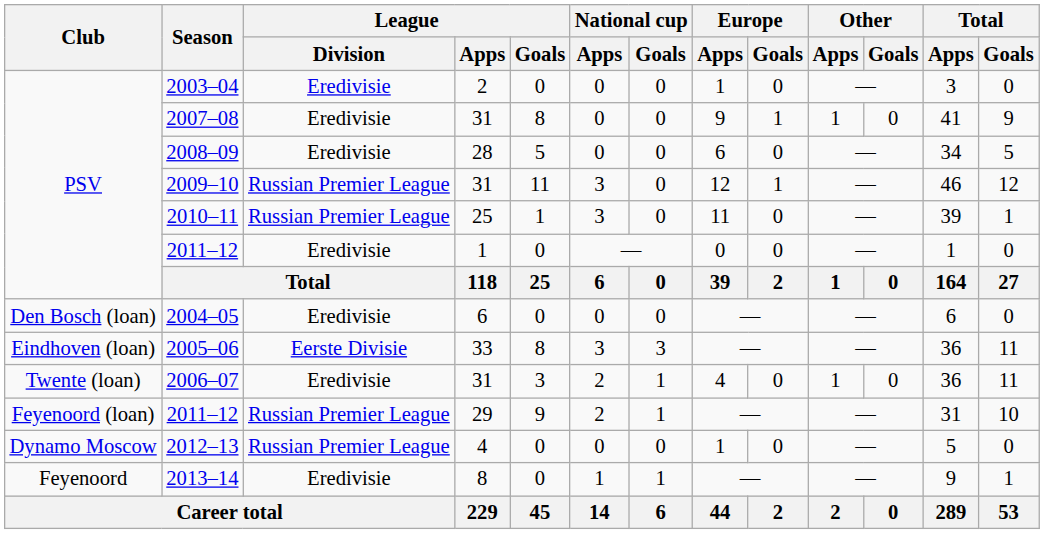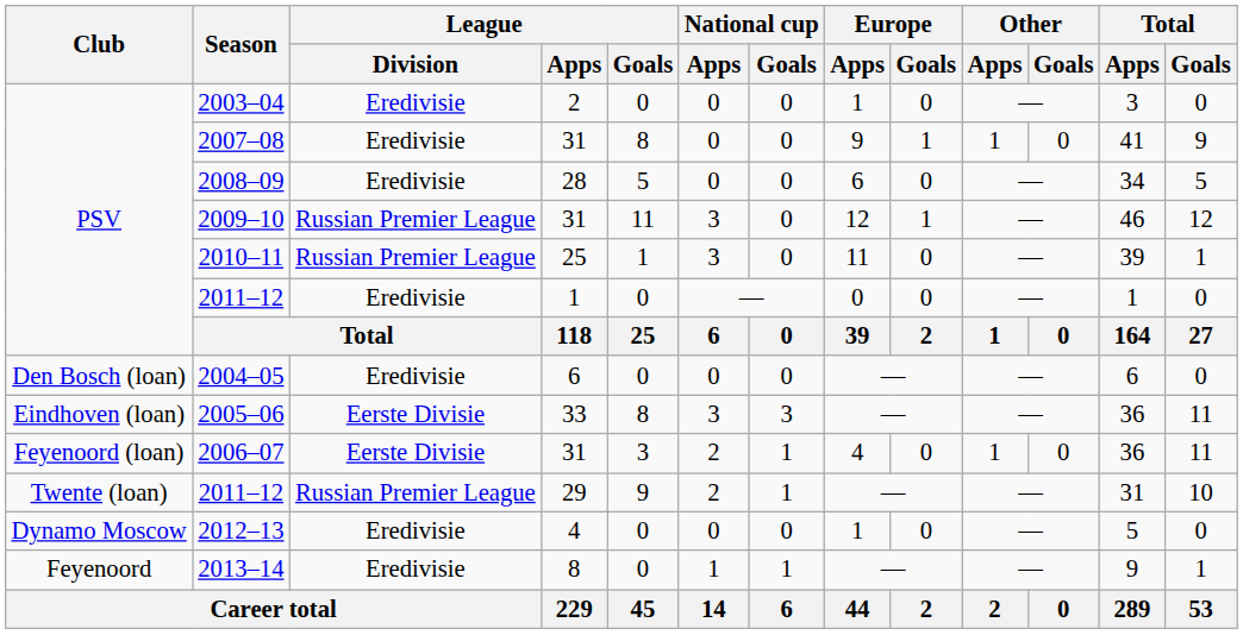 <table class="wikitable" style="text-align:center">
 <tr>
 <th rowspan="2">Club</th>
 <th rowspan="2">Season</th>
 <th colspan="3">League</th>
 <th colspan="2">National cup</th>
 <th colspan="2">Europe</th>
 <th colspan="2">Other</th>
 <th colspan="2">Total</th>
 </tr>
 <tr>
 <th>Division</th>
 <th>Apps</th>
 <th>Goals</th>
 <th>Apps</th>
 <th>Goals</th>
 <th>Apps</th>
 <th>Goals</th>
 <th>Apps</th>
 <th>Goals</th>
 <th>Apps</th>
 <th>Goals</th>
 </tr>
 <tr>
 <td rowspan="7"><a href='#'>PSV</a></td>
 <td><a href='#'>2003–04</a></td>
 <td><a href='#'>Eredivisie</a></td>
 <td>2</td>
 <td>0</td>
 <td>0</td>
 <td>0</td>
 <td>1</td>
 <td>0</td>
 <td colspan="2">—</td>
 <td>3</td>
 <td>0</td>
 </tr>
 <tr>
 <td><a href='#'>2007–08</a></td>
 <td>Eredivisie</td>
 <td>31</td>
 <td>8</td>
 <td>0</td>
 <td>0</td>
 <td>9</td>
 <td>1</td>
 <td>1</td>
 <td>0</td>
 <td>41</td>
 <td>9</td>
 </tr>
 <tr>
 <td><a href='#'>2008–09</a></td>
 <td>Eredivisie</td>
 <td>28</td>
 <td>5</td>
 <td>0</td>
 <td>0</td>
 <td>6</td>
 <td>0</td>
 <td colspan="2">—</td>
 <td>34</td>
 <td>5</td>
 </tr>
 <tr>
 <td><a href='#'>2009–10</a></td>
 <td><a href='#'>Russian Premier League</a></td>
 <td>31</td>
 <td>11</td>
 <td>3</td>
 <td>0</td>
 <td>12</td>
 <td>1</td>
 <td colspan="2">—</td>
 <td>46</td>
 <td>12</td>
 </tr>
 <tr>
 <td><a href='#'>2010–11</a></td>
 <td><a href='#'>Russian Premier League</a></td>
 <td>25</td>
 <td>1</td>
 <td>3</td>
 <td>0</td>
 <td>11</td>
 <td>0</td>
 <td colspan="2">—</td>
 <td>39</td>
 <td>1</td>
 </tr>
 <tr>
 <td><a href='#'>2011–12</a></td>
 <td>Eredivisie</td>
 <td>1</td>
 <td>0</td>
 <td colspan="2">—</td>
 <td>0</td>
 <td>0</td>
 <td colspan="2">—</td>
 <td>1</td>
 <td>0</td>
 </tr>
 <tr>
 <th colspan="2">Total</th>
 <th>118</th>
 <th>25</th>
 <th>6</th>
 <th>0</th>
 <th>39</th>
 <th>2</th>
 <th>1</th>
 <th>0</th>
 <th>164</th>
 <th>27</th>
 </tr>
 <tr>
 <td><a href='#'>Den Bosch</a> (loan)</td>
 <td><a href='#'>2004–05</a></td>
 <td>Eredivisie</td>
 <td>6</td>
 <td>0</td>
 <td>0</td>
 <td>0</td>
 <td colspan="2">—</td>
 <td colspan="2">—</td>
 <td>6</td>
 <td>0</td>
 </tr>
 <tr>
 <td><a href='#'>Eindhoven</a> (loan)</td>
 <td><a href='#'>2005–06</a></td>
 <td><a href='#'>Eerste Divisie</a></td>
 <td>33</td>
 <td>8</td>
 <td>3</td>
 <td>3</td>
 <td colspan="2">—</td>
 <td colspan="2">—</td>
 <td>36</td>
 <td>11</td>
 </tr>
 <tr>
-<td><a href='#'>Twente</a> (loan)</td>
+<td><a href='#'>Feyenoord</a> (loan)</td>
 <td><a href='#'>2006–07</a></td>
-<td>Eredivisie</td>
+<td><a href='#'>Eerste Divisie</a></td>
 <td>31</td>
 <td>3</td>
 <td>2</td>
 <td>1</td>
 <td>4</td>
 <td>0</td>
 <td>1</td>
 <td>0</td>
 <td>36</td>
 <td>11</td>
 </tr>
 <tr>
-<td><a href='#'>Feyenoord</a> (loan)</td>
+<td><a href='#'>Twente</a> (loan)</td>
 <td><a href='#'>2011–12</a></td>
 <td><a href='#'>Russian Premier League</a></td>
 <td>29</td>
 <td>9</td>
 <td>2</td>
 <td>1</td>
 <td colspan="2">—</td>
 <td colspan="2">—</td>
 <td>31</td>
 <td>10</td>
 </tr>
 <tr>
 <td><a href='#'>Dynamo Moscow</a></td>
 <td><a href='#'>2012–13</a></td>
-<td><a href='#'>Russian Premier League</a></td>
+<td>Eredivisie</td>
 <td>4</td>
 <td>0</td>
 <td>0</td>
 <td>0</td>
 <td>1</td>
 <td>0</td>
 <td colspan="2">—</td>
 <td>5</td>
 <td>0</td>
 </tr>
 <tr>
 <td>Feyenoord</td>
 <td><a href='#'>2013–14</a></td>
 <td>Eredivisie</td>
 <td>8</td>
 <td>0</td>
 <td>1</td>
 <td>1</td>
 <td colspan="2">—</td>
 <td colspan="2">—</td>
 <td>9</td>
 <td>1</td>
 </tr>
 <tr>
 <th colspan="3">Career total</th>
 <th>229</th>
 <th>45</th>
 <th>14</th>
 <th>6</th>
 <th>44</th>
 <th>2</th>
 <th>2</th>
 <th>0</th>
 <th>289</th>
 <th>53</th>
 </tr>
 </table>
